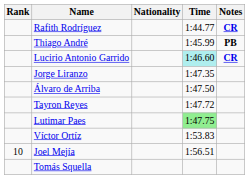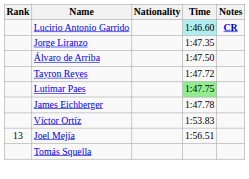 <table class="wikitable sortable" style="text-align:center">
 <tr>
 <th>Rank</th>
 <th>Name</th>
 <th>Nationality</th>
 <th>Time</th>
 <th>Notes</th>
-</tr>
-<tr>
-<td></td>
-<td align=left><a href='#'>Rafith Rodríguez</a></td>
-<td align=left></td>
-<td>1:44.77</td>
-<td><a href='#'><strong>CR</strong></a></td>
-</tr>
-<tr>
-<td></td>
-<td align=left><a href='#'>Thiago André</a></td>
-<td align=left></td>
-<td>1:45.99</td>
-<td><strong>PB</strong></td>
 </tr>
 <tr>
 <td></td>
 <td align=left><a href='#'>Lucirio Antonio Garrido</a></td>
 <td align=left></td>
 <td style="background: paleturquoise;">1:46.60</td>
 <td><a href='#'><strong>CR</strong></a></td>
 </tr>
 <tr>
 <td></td>
 <td align=left><a href='#'>Jorge Liranzo</a></td>
 <td align=left></td>
 <td>1:47.35</td>
 <td></td>
 </tr>
 <tr>
 <td></td>
 <td align=left><a href='#'>Álvaro de Arriba</a></td>
 <td align=left></td>
 <td>1:47.50</td>
 <td></td>
 </tr>
 <tr>
 <td></td>
 <td align=left><a href='#'>Tayron Reyes</a></td>
 <td align=left></td>
 <td>1:47.72</td>
 <td></td>
 </tr>
 <tr>
 <td></td>
 <td align=left><a href='#'>Lutimar Paes</a></td>
 <td align=left></td>
 <td style="background: lightgreen;">1:47.75</td>
 <td></td>
 </tr>
 <tr>
 <td></td>
+<td align=left><a href='#'>James Eichberger</a></td>
+<td align=left></td>
+<td>1:47.78</td>
+<td></td>
+</tr>
+<tr>
+<td></td>
 <td align=left><a href='#'>Víctor Ortíz</a></td>
 <td align=left></td>
 <td>1:53.83</td>
 <td></td>
 </tr>
 <tr>
-<td>10</td>
+<td>13</td>
 <td align=left><a href='#'>Joel Mejía</a></td>
 <td align=left></td>
 <td>1:56.51</td>
 <td></td>
 </tr>
 <tr>
 <td></td>
 <td align=left><a href='#'>Tomás Squella</a></td>
 <td align=left></td>
 <td></td>
 <td></td>
 </tr>
 </table>
